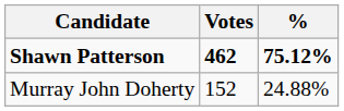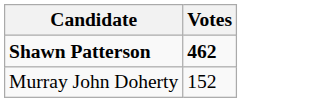 <table class="wikitable">
 <tr>
 <th>Candidate</th>
 <th>Votes</th>
-<th>%</th>
 </tr>
 <tr>
 <td><strong>Shawn Patterson</strong></td>
 <td><strong>462</strong></td>
-<td><strong>75.12%</strong></td>
 </tr>
 <tr>
 <td>Murray John Doherty</td>
 <td>152</td>
-<td>24.88%</td>
 </tr>
 </table>
